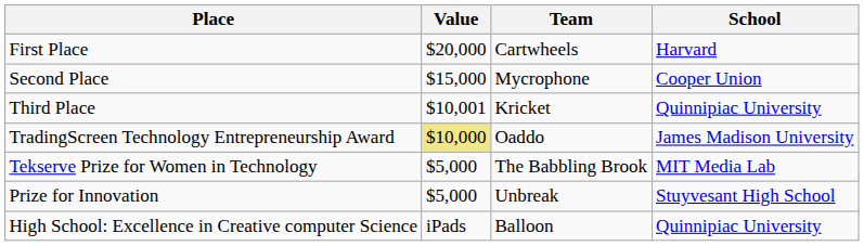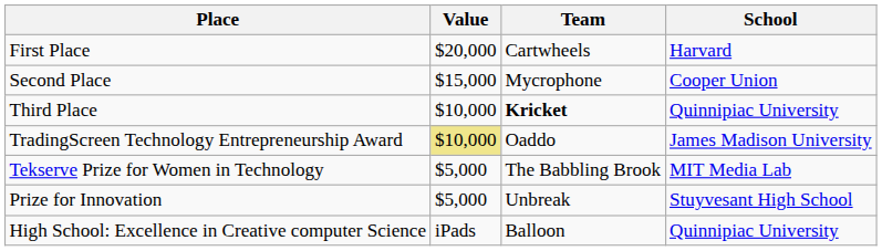 <table class="wikitable">
 <tr>
 <th>Place</th>
 <th>Value</th>
 <th>Team</th>
 <th>School</th>
 </tr>
 <tr>
 <td>First Place</td>
 <td>$20,000</td>
 <td>Cartwheels</td>
 <td><a href='#'>Harvard</a></td>
 </tr>
 <tr>
 <td>Second Place</td>
 <td>$15,000</td>
 <td>Mycrophone</td>
 <td><a href='#'>Cooper Union</a></td>
 </tr>
 <tr>
 <td>Third Place</td>
-<td>$10,001</td>
-<td>Kricket</td>
+<td>$10,000</td>
+<td><strong>Kricket</strong></td>
 <td><a href='#'>Quinnipiac University</a></td>
 </tr>
 <tr>
 <td>TradingScreen Technology Entrepreneurship Award</td>
 <td style="background: khaki;">$10,000</td>
 <td>Oaddo</td>
 <td><a href='#'>James Madison University</a></td>
 </tr>
 <tr>
 <td><a href='#'>Tekserve</a> Prize for Women in Technology</td>
 <td>$5,000</td>
 <td>The Babbling Brook</td>
 <td><a href='#'>MIT Media Lab</a></td>
 </tr>
 <tr>
 <td>Prize for Innovation</td>
 <td>$5,000</td>
 <td>Unbreak</td>
 <td><a href='#'>Stuyvesant High School</a></td>
 </tr>
 <tr>
 <td>High School: Excellence in Creative computer Science</td>
 <td>iPads</td>
 <td>Balloon</td>
 <td><a href='#'>Quinnipiac University</a></td>
 </tr>
 </table>
